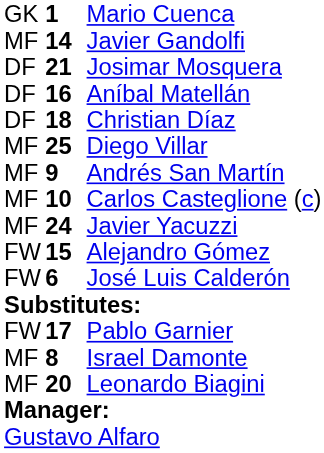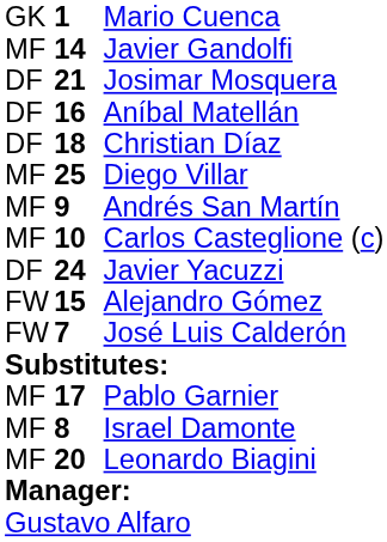 <table cellspacing="0" cellpadding="0" style="font-size:90%; margin:0.2em auto;">
 <tr>
 <th width="25"></th>
 <th width="25"></th>
 </tr>
 <tr>
 <td>GK</td>
 <td><strong>1</strong></td>
 <td> <a href='#'>Mario Cuenca</a></td>
 <td></td>
 </tr>
 <tr>
 <td>MF</td>
 <td><strong>14</strong></td>
 <td> <a href='#'>Javier Gandolfi</a></td>
 <td></td>
 </tr>
 <tr>
 <td>DF</td>
 <td><strong>21</strong></td>
 <td> <a href='#'>Josimar Mosquera</a></td>
 <td></td>
 </tr>
 <tr>
 <td>DF</td>
 <td><strong>16</strong></td>
 <td> <a href='#'>Aníbal Matellán</a></td>
 </tr>
 <tr>
 <td>DF</td>
 <td><strong>18</strong></td>
 <td> <a href='#'>Christian Díaz</a></td>
 </tr>
 <tr>
 <td>MF</td>
 <td><strong>25</strong></td>
 <td> <a href='#'>Diego Villar</a></td>
 <td></td>
 </tr>
 <tr>
 <td>MF</td>
 <td><strong>9</strong></td>
 <td> <a href='#'>Andrés San Martín</a></td>
 </tr>
 <tr>
 <td>MF</td>
 <td><strong>10</strong></td>
 <td> <a href='#'>Carlos Casteglione</a> (<a href='#'>c</a>)</td>
 <td></td>
 </tr>
 <tr>
-<td>MF</td>
+<td>DF</td>
 <td><strong>24</strong></td>
 <td> <a href='#'>Javier Yacuzzi</a></td>
 <td></td>
 </tr>
 <tr>
 <td>FW</td>
 <td><strong>15</strong></td>
 <td> <a href='#'>Alejandro Gómez</a></td>
 <td></td>
 </tr>
 <tr>
 <td>FW</td>
-<td><strong>6</strong></td>
+<td><strong>7</strong></td>
 <td> <a href='#'>José Luis Calderón</a></td>
 <td></td>
 </tr>
 <tr>
 <td colspan=3><strong>Substitutes:</strong></td>
 </tr>
 <tr>
-<td>FW</td>
+<td>MF</td>
 <td><strong>17</strong></td>
 <td> <a href='#'>Pablo Garnier</a></td>
 <td></td>
 </tr>
 <tr>
 <td>MF</td>
 <td><strong>8</strong></td>
 <td> <a href='#'>Israel Damonte</a></td>
 <td></td>
 </tr>
 <tr>
 <td>MF</td>
 <td><strong>20</strong></td>
 <td> <a href='#'>Leonardo Biagini</a></td>
 <td></td>
 </tr>
 <tr>
 <td colspan=3><strong>Manager:</strong></td>
 </tr>
 <tr>
 <td colspan=4> <a href='#'>Gustavo Alfaro</a></td>
 </tr>
 </table>
